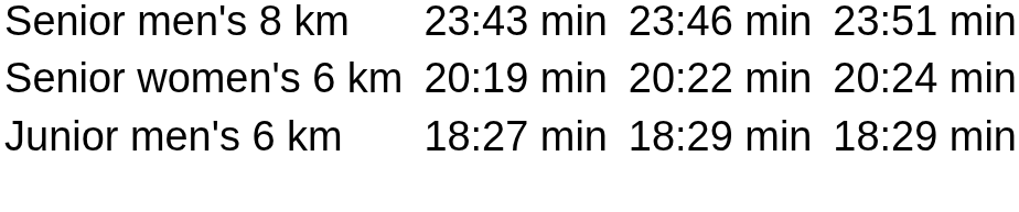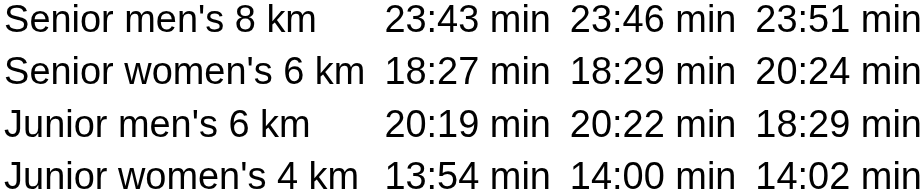 <table>
 <tr>
 <td>Senior men's 8 km</td>
 <td></td>
 <td>23:43 min</td>
 <td></td>
 <td>23:46 min</td>
 <td></td>
 <td>23:51 min</td>
 </tr>
 <tr>
 <td>Senior women's 6 km</td>
 <td></td>
-<td>20:19 min</td>
+<td>18:27 min</td>
 <td></td>
-<td>20:22 min</td>
+<td>18:29 min</td>
 <td></td>
 <td>20:24 min</td>
 </tr>
 <tr>
 <td>Junior men's 6 km</td>
 <td></td>
-<td>18:27 min</td>
+<td>20:19 min</td>
 <td></td>
-<td>18:29 min</td>
+<td>20:22 min</td>
 <td></td>
 <td>18:29 min</td>
 </tr>
+<tr>
+<td>Junior women's 4 km</td>
+<td></td>
+<td>13:54 min</td>
+<td></td>
+<td>14:00 min</td>
+<td></td>
+<td>14:02 min</td>
+</tr>
 </table>
